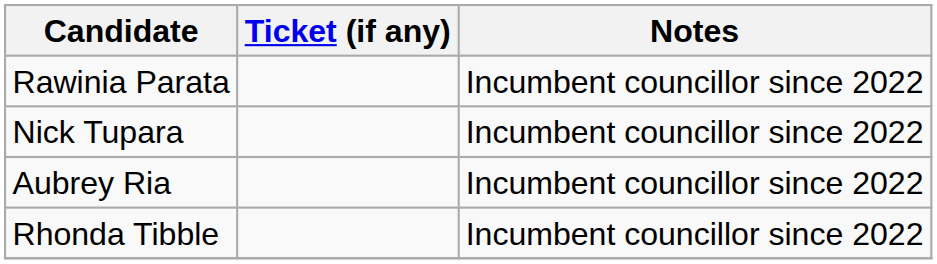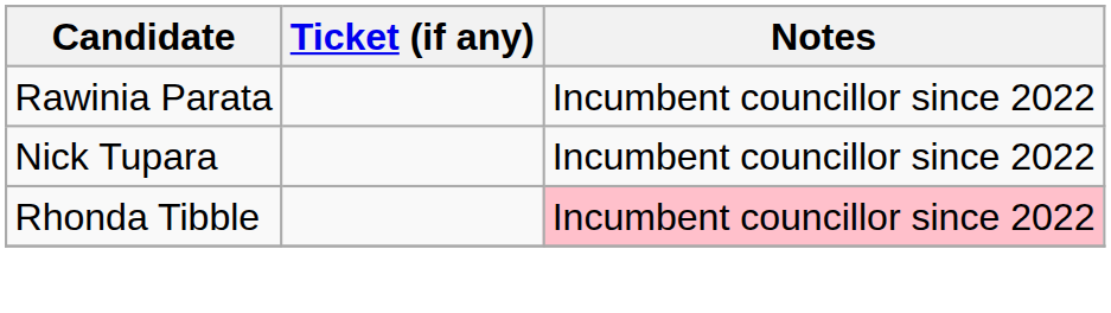 <table class="wikitable" style="font-size: 95%">
 <tr>
 <th>Candidate</th>
 <th><a href='#'>Ticket</a> (if any)</th>
 <th>Notes</th>
 </tr>
 <tr>
 <td>Rawinia Parata</td>
 <td></td>
 <td>Incumbent councillor since 2022</td>
 </tr>
 <tr>
 <td>Nick Tupara</td>
 <td></td>
 <td>Incumbent councillor since 2022</td>
 </tr>
 <tr>
-<td>Aubrey Ria</td>
-<td></td>
-<td>Incumbent councillor since 2022</td>
-</tr>
-<tr>
 <td>Rhonda Tibble</td>
 <td></td>
-<td>Incumbent councillor since 2022</td>
+<td style="background: pink;">Incumbent councillor since 2022</td>
 </tr>
 <tr>
 </tr>
 </table>
